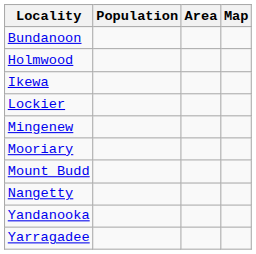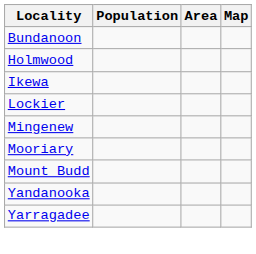 <table class="wikitable sortable">
 <tr>
 <th>Locality</th>
 <th data-sort-type=number>Population</th>
 <th data-sort-type=number>Area</th>
 <th>Map</th>
 </tr>
 <tr>
 <td><a href='#'>Bundanoon</a></td>
 <td></td>
 <td></td>
 <td></td>
 </tr>
 <tr>
 <td><a href='#'>Holmwood</a></td>
 <td></td>
 <td></td>
 <td></td>
 </tr>
 <tr>
 <td><a href='#'>Ikewa</a></td>
 <td></td>
 <td></td>
 <td></td>
 </tr>
 <tr>
 <td><a href='#'>Lockier</a></td>
 <td></td>
 <td></td>
 <td></td>
 </tr>
 <tr>
 <td><a href='#'>Mingenew</a></td>
 <td></td>
 <td></td>
 <td></td>
 </tr>
 <tr>
 <td><a href='#'>Mooriary</a></td>
 <td></td>
 <td></td>
 <td></td>
 </tr>
 <tr>
 <td><a href='#'>Mount Budd</a></td>
 <td></td>
 <td></td>
 <td></td>
 </tr>
 <tr>
-<td><a href='#'>Nangetty</a></td>
-<td></td>
-<td></td>
-<td></td>
-</tr>
-<tr>
 <td><a href='#'>Yandanooka</a></td>
 <td></td>
 <td></td>
 <td></td>
 </tr>
 <tr>
 <td><a href='#'>Yarragadee</a></td>
 <td></td>
 <td></td>
 <td></td>
 </tr>
 </table>
